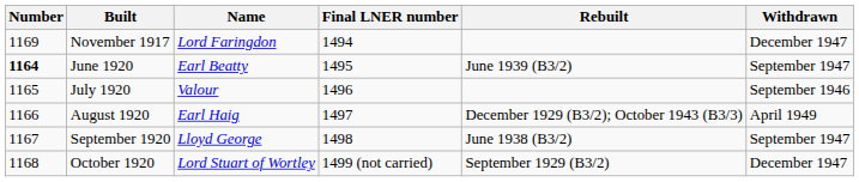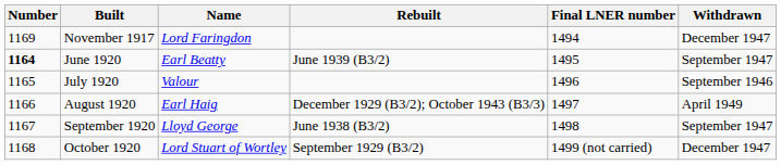 <table class=wikitable>
 <tr>
 <th>Number</th>
 <th>Built</th>
 <th>Name</th>
+<th>Rebuilt</th>
 <th>Final LNER number</th>
-<th>Rebuilt</th>
 <th>Withdrawn</th>
 </tr>
 <tr>
 <td>1169</td>
 <td>November 1917</td>
 <td><em><a href='#'>Lord Faringdon</a></em></td>
+<td></td>
 <td>1494</td>
-<td></td>
 <td>December 1947</td>
 </tr>
 <tr>
 <td><strong>1164</strong></td>
 <td>June 1920</td>
 <td><em><a href='#'>Earl Beatty</a></em></td>
+<td>June 1939 (B3/2)</td>
 <td>1495</td>
-<td>June 1939 (B3/2)</td>
 <td>September 1947</td>
 </tr>
 <tr>
 <td>1165</td>
 <td>July 1920</td>
 <td><em><a href='#'>Valour</a></em></td>
+<td></td>
 <td>1496</td>
-<td></td>
 <td>September 1946</td>
 </tr>
 <tr>
 <td>1166</td>
 <td>August 1920</td>
 <td><em><a href='#'>Earl Haig</a></em></td>
+<td>December 1929 (B3/2); October 1943 (B3/3)</td>
 <td>1497</td>
-<td>December 1929 (B3/2); October 1943 (B3/3)</td>
 <td>April 1949</td>
 </tr>
 <tr>
 <td>1167</td>
 <td>September 1920</td>
 <td><em><a href='#'>Lloyd George</a></em></td>
+<td>June 1938 (B3/2)</td>
 <td>1498</td>
-<td>June 1938 (B3/2)</td>
 <td>September 1947</td>
 </tr>
 <tr>
 <td>1168</td>
 <td>October 1920</td>
 <td><em><a href='#'>Lord Stuart of Wortley</a></em></td>
+<td>September 1929 (B3/2)</td>
 <td>1499 (not carried)</td>
-<td>September 1929 (B3/2)</td>
 <td>December 1947</td>
 </tr>
 </table>
